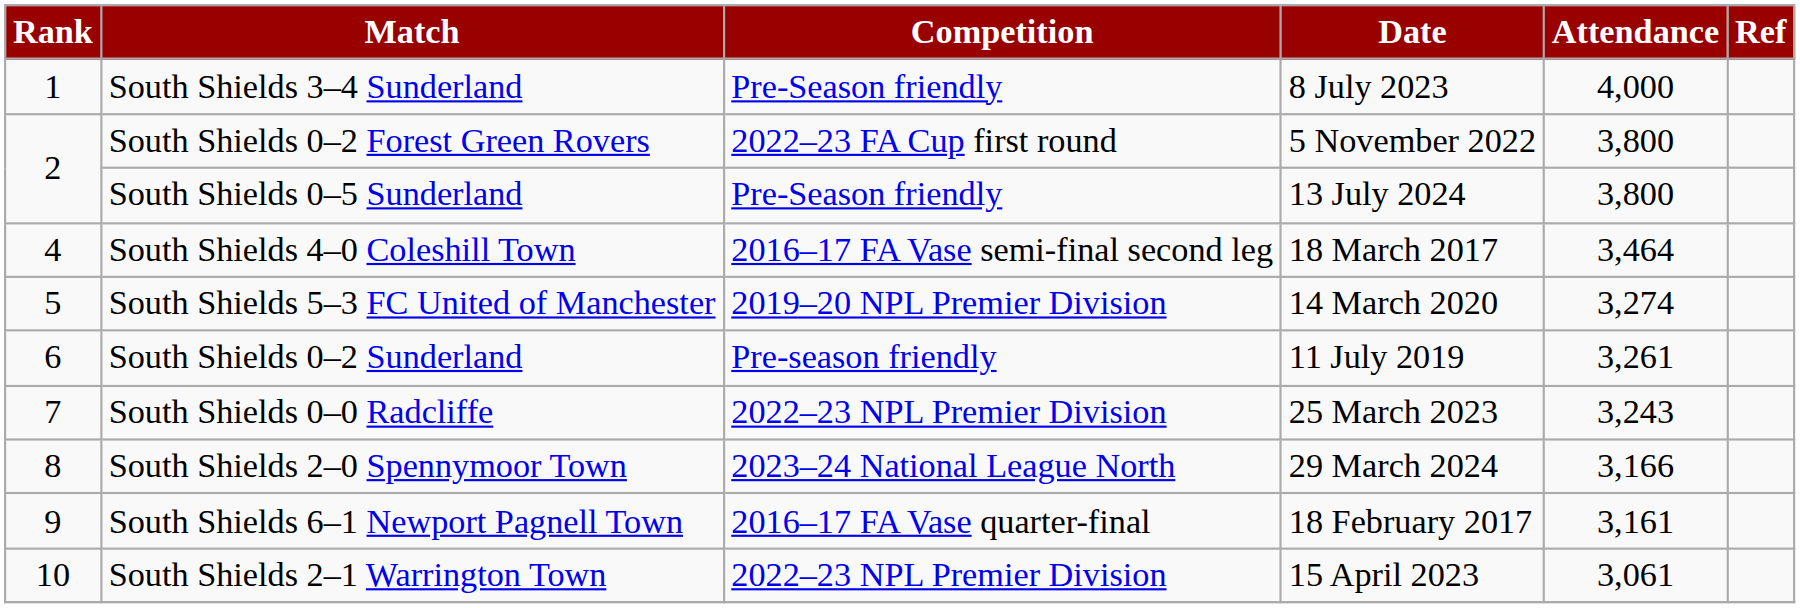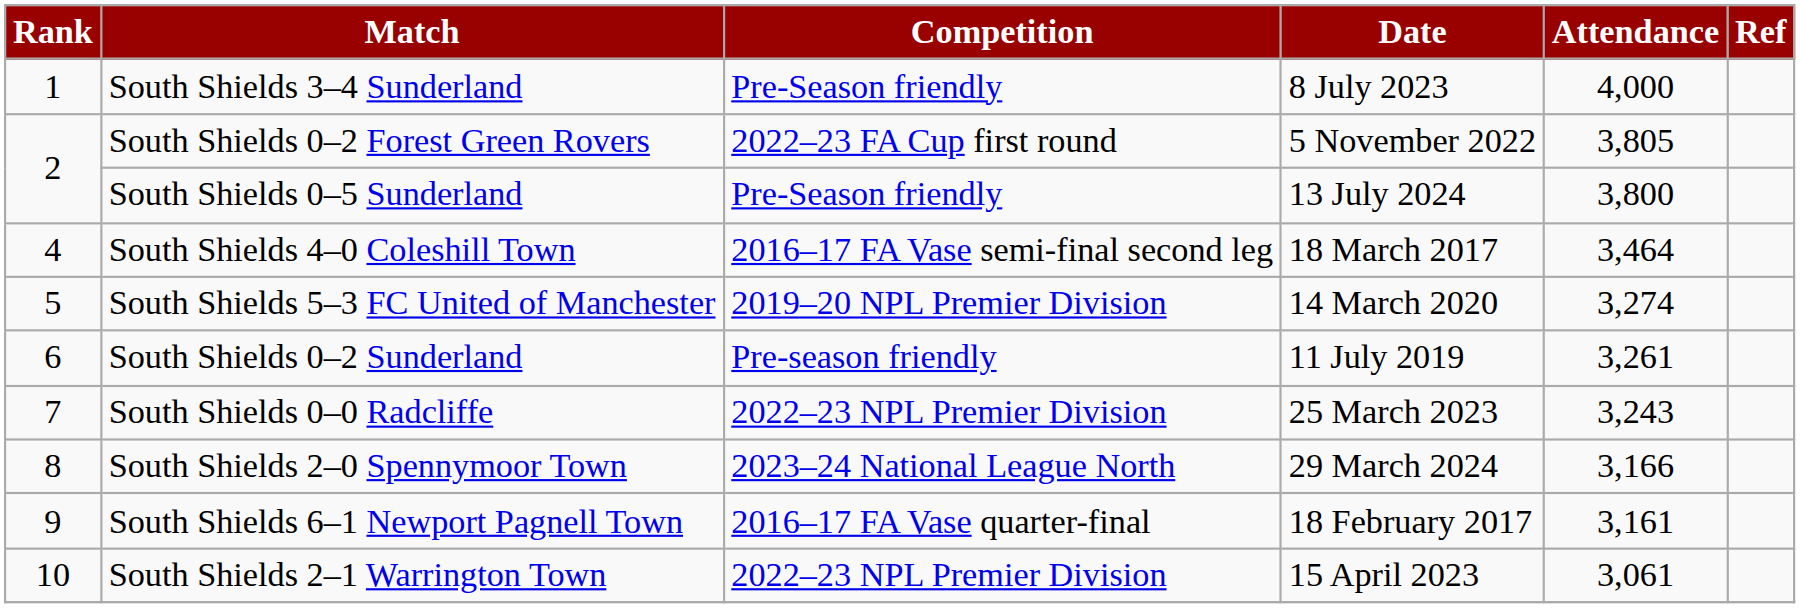 <table class="wikitable" style="text-align:center">
 <tr>
 <th style="background:#900; color:#FFF; text-align:center;">Rank</th>
 <th style="background:#900; color:#FFF; text-align:center;">Match</th>
 <th style="background:#900; color:#FFF; text-align:center;">Competition</th>
 <th style="background:#900; color:#FFF; text-align:center;">Date</th>
 <th style="background:#900; color:#FFF; text-align:center;">Attendance</th>
 <th style="background:#900; color:#FFF; text-align:center;">Ref</th>
 </tr>
 <tr>
 <td rowspan="1">1</td>
 <td align="left">South Shields 3–4 <a href='#'>Sunderland</a></td>
 <td align="left"><a href='#'>Pre-Season friendly</a></td>
 <td align="left">8 July 2023</td>
 <td rowspan="1">4,000</td>
 <td></td>
 </tr>
 <tr>
 <td rowspan="2">2</td>
 <td align="left">South Shields 0–2 <a href='#'>Forest Green Rovers</a></td>
 <td align="left"><a href='#'>2022–23 FA Cup</a> first round</td>
 <td align="left">5 November 2022</td>
-<td rowspan="1">3,800</td>
+<td rowspan="1">3,805</td>
 <td></td>
 </tr>
 <tr>
 <td align="left">South Shields 0–5 <a href='#'>Sunderland</a></td>
 <td align="left"><a href='#'>Pre-Season friendly</a></td>
 <td align="left">13 July 2024</td>
 <td rowspan="1">3,800</td>
 <td></td>
 </tr>
 <tr>
 <td rowspan="1">4</td>
 <td align="left">South Shields 4–0 <a href='#'>Coleshill Town</a></td>
 <td align="left"><a href='#'>2016–17 FA Vase</a> semi-final second leg</td>
 <td align="left">18 March 2017</td>
 <td rowspan="1">3,464</td>
 <td></td>
 </tr>
 <tr>
 <td rowspan="1">5</td>
 <td align="left">South Shields 5–3 <a href='#'>FC United of Manchester</a></td>
 <td align="left"><a href='#'>2019–20 NPL Premier Division</a></td>
 <td align="left">14 March 2020</td>
 <td rowspan="1">3,274</td>
 <td></td>
 </tr>
 <tr>
 <td rowspan="1">6</td>
 <td align="left">South Shields 0–2 <a href='#'>Sunderland</a></td>
 <td align="left"><a href='#'>Pre-season friendly</a></td>
 <td align="left">11 July 2019</td>
 <td rowspan="1">3,261</td>
 <td></td>
 </tr>
 <tr>
 <td rowspan="1">7</td>
 <td align="left">South Shields 0–0 <a href='#'>Radcliffe</a></td>
 <td align="left"><a href='#'>2022–23 NPL Premier Division</a></td>
 <td align="left">25 March 2023</td>
 <td rowspan="1">3,243</td>
 <td></td>
 </tr>
 <tr>
 <td rowspan="1">8</td>
 <td align="left">South Shields 2–0 <a href='#'>Spennymoor Town</a></td>
 <td align="left"><a href='#'>2023–24 National League North</a></td>
 <td align="left">29 March 2024</td>
 <td rowspan="1">3,166</td>
 <td></td>
 </tr>
 <tr>
 <td rowspan="1">9</td>
 <td align="left">South Shields 6–1 <a href='#'>Newport Pagnell Town</a></td>
 <td align="left"><a href='#'>2016–17 FA Vase</a> quarter-final</td>
 <td align="left">18 February 2017</td>
 <td rowspan="1">3,161</td>
 <td></td>
 </tr>
 <tr>
 <td rowspan="1">10</td>
 <td align="left">South Shields 2–1 <a href='#'>Warrington Town</a></td>
 <td align="left"><a href='#'>2022–23 NPL Premier Division</a></td>
 <td align="left">15 April 2023</td>
 <td rowspan="1">3,061</td>
 <td></td>
 </tr>
 <tr>
 </tr>
 </table>
